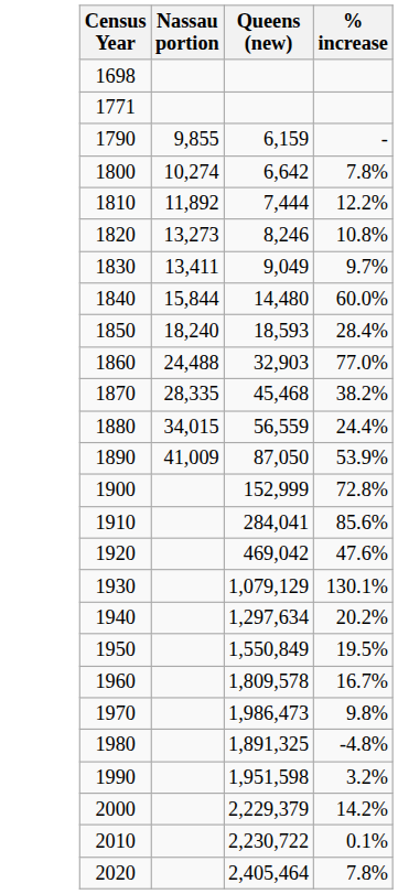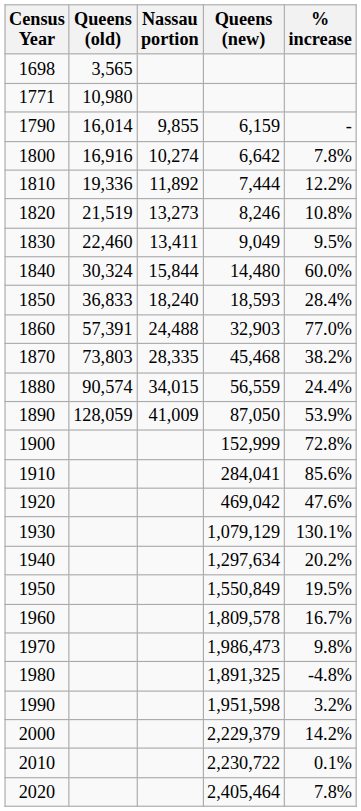 <table class="wikitable sortable" style="text-align:right" align=right>
 <tr>
 <th>Census<br>Year<br></th>
+<th>Queens<br>(old)<br></th>
 <th>Nassau<br>portion<br></th>
 <th>Queens<br>(new)<br></th>
 <th>%<br>increase<br></th>
 </tr>
 <tr>
 <td align=center>1698</td>
+<td>3,565</td>
 <td></td>
 <td></td>
 <td></td>
 </tr>
 <tr>
 <td align=center>1771</td>
+<td>10,980</td>
 <td></td>
 <td></td>
 <td></td>
 </tr>
 <tr>
 <td align=center>1790</td>
+<td>16,014</td>
 <td>9,855</td>
 <td>6,159</td>
 <td>-</td>
 </tr>
 <tr>
 <td align=center>1800</td>
+<td>16,916</td>
 <td>10,274</td>
 <td>6,642</td>
 <td>7.8%</td>
 </tr>
 <tr>
 <td align=center>1810</td>
+<td>19,336</td>
 <td>11,892</td>
 <td>7,444</td>
 <td>12.2%</td>
 </tr>
 <tr>
 <td align=center>1820</td>
+<td>21,519</td>
 <td>13,273</td>
 <td>8,246</td>
 <td>10.8%</td>
 </tr>
 <tr>
 <td align=center>1830</td>
+<td>22,460</td>
 <td>13,411</td>
 <td>9,049</td>
-<td>9.7%</td>
+<td>9.5%</td>
 </tr>
 <tr>
 <td align=center>1840</td>
+<td>30,324</td>
 <td>15,844</td>
 <td>14,480</td>
 <td>60.0%</td>
 </tr>
 <tr>
 <td align=center>1850</td>
+<td>36,833</td>
 <td>18,240</td>
 <td>18,593</td>
 <td>28.4%</td>
 </tr>
 <tr>
 <td align=center>1860</td>
+<td>57,391</td>
 <td>24,488</td>
 <td>32,903</td>
 <td>77.0%</td>
 </tr>
 <tr>
 <td align=center>1870</td>
+<td>73,803</td>
 <td>28,335</td>
 <td>45,468</td>
 <td>38.2%</td>
 </tr>
 <tr>
 <td align=center>1880</td>
+<td>90,574</td>
 <td>34,015</td>
 <td>56,559</td>
 <td>24.4%</td>
 </tr>
 <tr>
 <td align=center>1890</td>
+<td>128,059</td>
 <td>41,009</td>
 <td>87,050</td>
 <td>53.9%</td>
 </tr>
 <tr>
 <td align=center>1900</td>
 <td></td>
+<td></td>
 <td>152,999</td>
 <td>72.8%</td>
 </tr>
 <tr>
 <td align=center>1910</td>
+<td></td>
 <td></td>
 <td>284,041</td>
 <td>85.6%</td>
 </tr>
 <tr>
 <td align=center>1920</td>
 <td></td>
+<td></td>
 <td>469,042</td>
 <td>47.6%</td>
 </tr>
 <tr>
 <td align=center>1930</td>
+<td></td>
 <td></td>
 <td>1,079,129</td>
 <td>130.1%</td>
 </tr>
 <tr>
 <td align=center>1940</td>
 <td></td>
+<td></td>
 <td>1,297,634</td>
 <td>20.2%</td>
 </tr>
 <tr>
 <td align=center>1950</td>
+<td></td>
 <td></td>
 <td>1,550,849</td>
 <td>19.5%</td>
 </tr>
 <tr>
 <td align=center>1960</td>
 <td></td>
+<td></td>
 <td>1,809,578</td>
 <td>16.7%</td>
 </tr>
 <tr>
 <td align=center>1970</td>
+<td></td>
 <td></td>
 <td>1,986,473</td>
 <td>9.8%</td>
 </tr>
 <tr>
 <td align=center>1980</td>
 <td></td>
+<td></td>
 <td>1,891,325</td>
 <td>-4.8%</td>
 </tr>
 <tr>
 <td align=center>1990</td>
+<td></td>
 <td></td>
 <td>1,951,598</td>
 <td>3.2%</td>
 </tr>
 <tr>
 <td align=center>2000</td>
 <td></td>
+<td></td>
 <td>2,229,379</td>
 <td>14.2%</td>
 </tr>
 <tr>
 <td align=center>2010</td>
+<td></td>
 <td></td>
 <td>2,230,722</td>
 <td>0.1%</td>
 </tr>
 <tr>
 <td align=center>2020</td>
 <td></td>
+<td></td>
 <td>2,405,464</td>
 <td>7.8%</td>
 </tr>
 </table>
